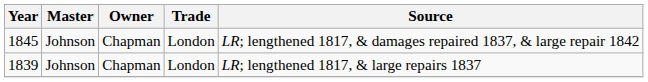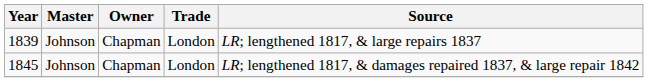 <table class="wikitable">
 <tr>
 <th>Year</th>
 <th>Master</th>
 <th>Owner</th>
 <th>Trade</th>
 <th>Source</th>
 </tr>
 <tr>
+<td>1839</td>
+<td>Johnson</td>
+<td>Chapman</td>
+<td>London</td>
+<td><em>LR</em>; lengthened 1817, & large repairs 1837</td>
+</tr>
+<tr>
 <td>1845</td>
 <td>Johnson</td>
 <td>Chapman</td>
 <td>London</td>
 <td><em>LR</em>; lengthened 1817, & damages repaired 1837, & large repair 1842</td>
 </tr>
 <tr>
-<td>1839</td>
-<td>Johnson</td>
-<td>Chapman</td>
-<td>London</td>
-<td><em>LR</em>; lengthened 1817, & large repairs 1837</td>
-</tr>
-<tr>
 </tr>
 </table>
